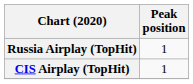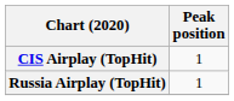 <table class="wikitable sortable plainrowheaders" style="text-align:center">
 <tr>
 <th scope="col">Chart (2020)</th>
 <th scope="col">Peak<br>position</th>
 </tr>
 <tr>
-<th scope="row">Russia Airplay (TopHit)</th>
+<th scope="row"><a href='#'>CIS</a> Airplay (TopHit)</th>
 <td>1</td>
 </tr>
 <tr>
-<th scope="row"><a href='#'>CIS</a> Airplay (TopHit)</th>
+<th scope="row">Russia Airplay (TopHit)</th>
 <td>1</td>
 </tr>
 <tr>
 </tr>
 </table>
